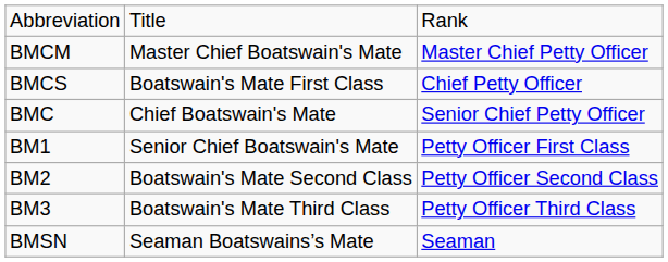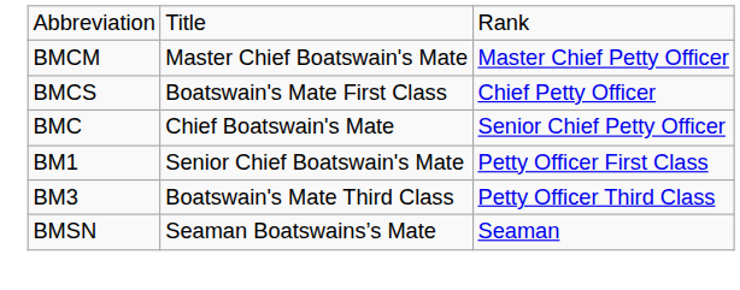 <table class="wikitable" style="float:right;">
 <tr>
 <td>Abbreviation</td>
 <td>Title</td>
 <td>Rank</td>
 </tr>
 <tr>
 <td>BMCM</td>
 <td>Master Chief Boatswain's Mate</td>
 <td><a href='#'>Master Chief Petty Officer</a></td>
 </tr>
 <tr>
 <td>BMCS</td>
 <td>Boatswain's Mate First Class</td>
 <td><a href='#'>Chief Petty Officer</a></td>
 </tr>
 <tr>
 <td>BMC</td>
 <td>Chief Boatswain's Mate</td>
 <td><a href='#'>Senior Chief Petty Officer</a></td>
 </tr>
 <tr>
 <td>BM1</td>
 <td>Senior Chief Boatswain's Mate</td>
 <td><a href='#'>Petty Officer First Class</a></td>
 </tr>
 <tr>
-<td>BM2</td>
-<td>Boatswain's Mate Second Class</td>
-<td><a href='#'>Petty Officer Second Class</a></td>
-</tr>
-<tr>
 <td>BM3</td>
 <td>Boatswain's Mate Third Class</td>
 <td><a href='#'>Petty Officer Third Class</a></td>
 </tr>
 <tr>
 <td>BMSN</td>
 <td>Seaman Boatswains’s Mate</td>
 <td><a href='#'>Seaman</a></td>
 </tr>
 </table>
